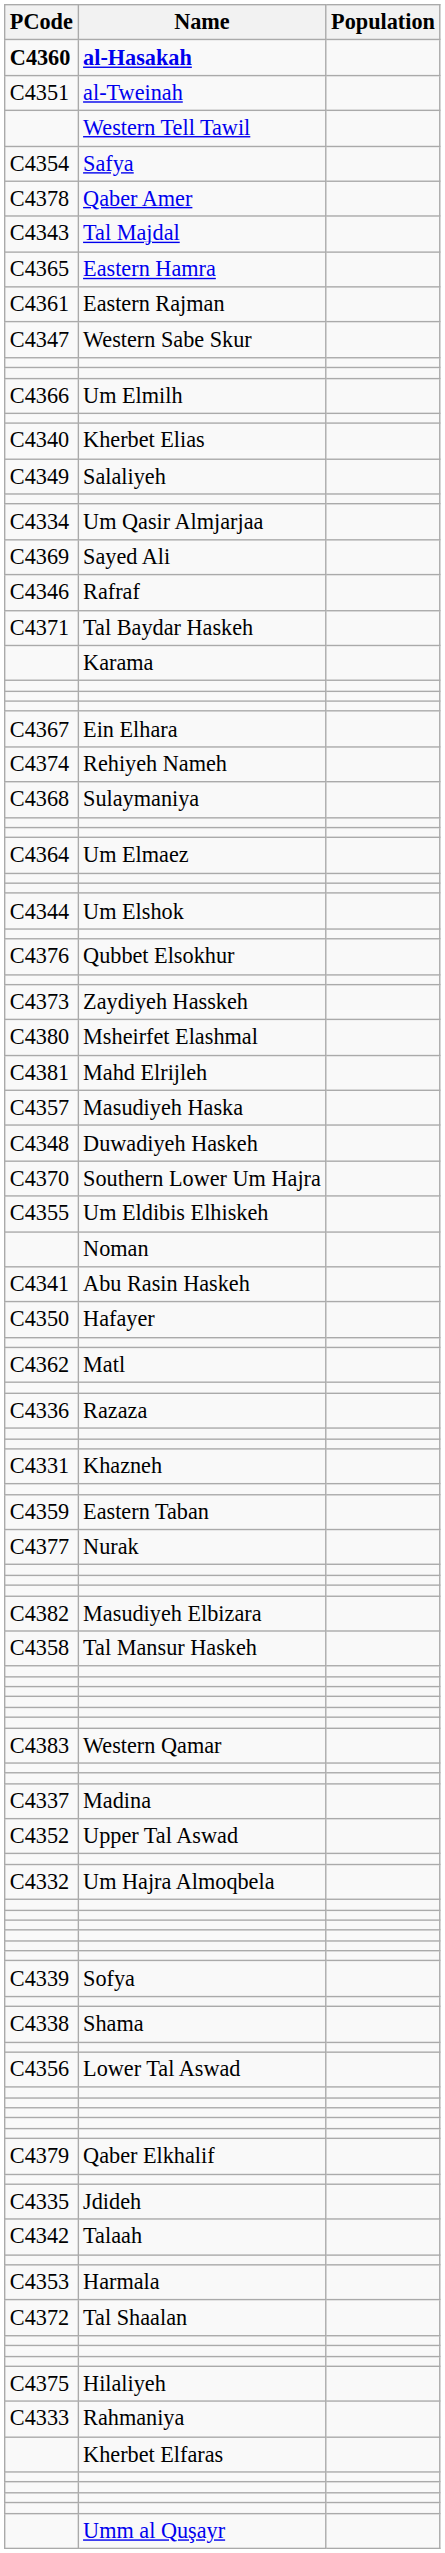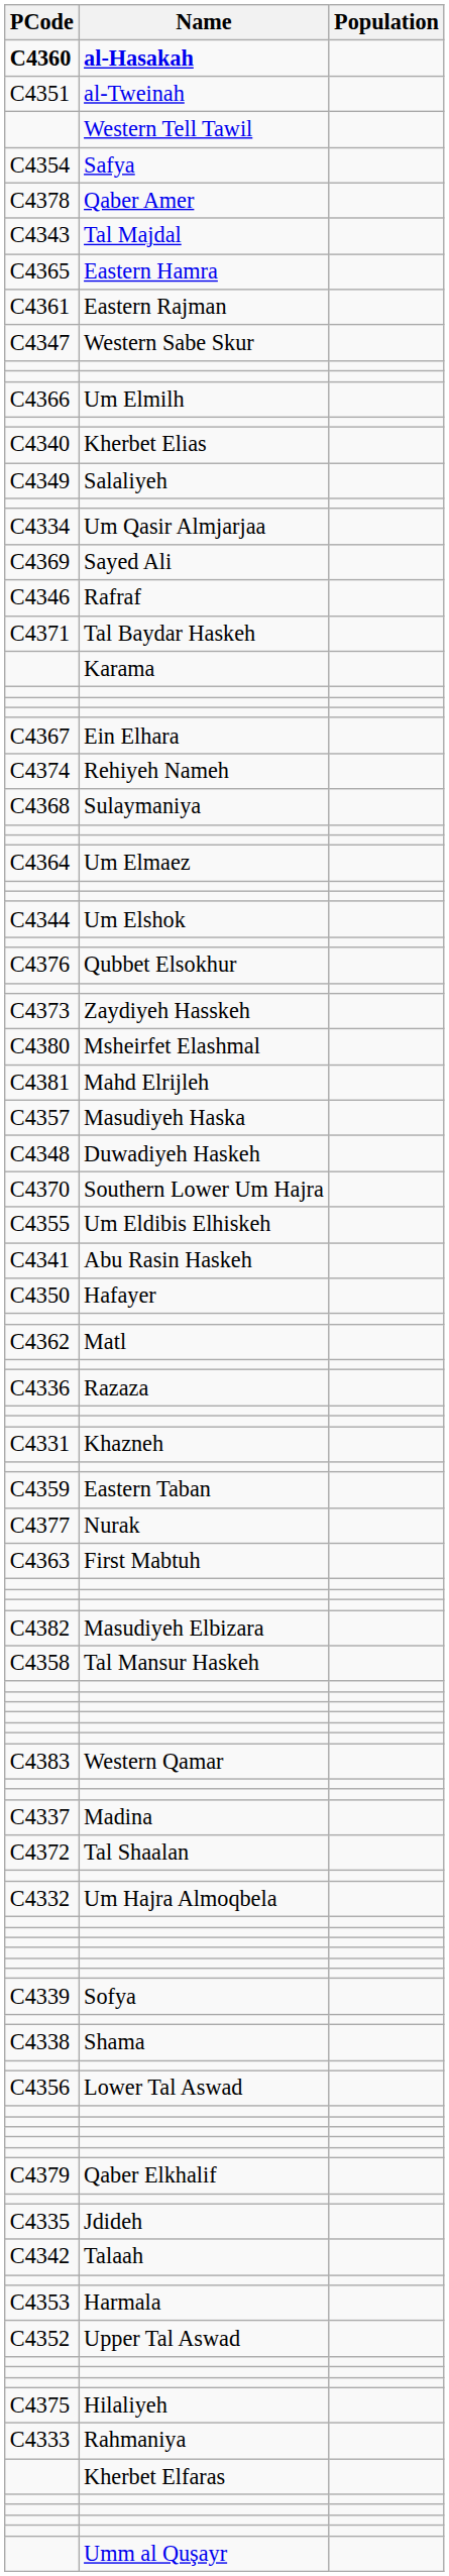 <table class="wikitable sortable">
 <tr>
 <th>PCode</th>
 <th>Name</th>
 <th>Population</th>
 </tr>
 <tr>
 <td><strong>C4360</strong></td>
 <td><strong><a href='#'>al-Hasakah</a></strong></td>
 <td align=right><strong></strong></td>
 </tr>
 <tr>
 <td>C4351</td>
 <td><a href='#'>al-Tweinah</a></td>
 <td align=right></td>
 </tr>
 <tr>
 <td></td>
 <td><a href='#'>Western Tell Tawil</a></td>
 <td align=right></td>
 </tr>
 <tr>
 <td>C4354</td>
 <td><a href='#'>Safya</a></td>
 <td align=right></td>
 </tr>
 <tr>
 <td>C4378</td>
 <td><a href='#'>Qaber Amer</a></td>
 <td align=right></td>
 </tr>
 <tr>
 <td>C4343</td>
 <td><a href='#'>Tal Majdal</a></td>
 <td align=right></td>
 </tr>
 <tr>
 <td>C4365</td>
 <td><a href='#'>Eastern Hamra</a></td>
 <td align=right></td>
 </tr>
 <tr>
 <td>C4361</td>
 <td>Eastern Rajman</td>
 <td align=right></td>
 </tr>
 <tr>
 <td>C4347</td>
 <td>Western Sabe Skur</td>
 <td align=right></td>
 </tr>
 <tr>
 <td></td>
 <td></td>
 <td align=right></td>
 </tr>
 <tr>
 <td></td>
 <td></td>
 <td align=right></td>
 </tr>
 <tr>
 <td>C4366</td>
 <td>Um Elmilh</td>
 <td align=right></td>
 </tr>
 <tr>
 <td></td>
 <td></td>
 <td align=right></td>
 </tr>
 <tr>
 <td>C4340</td>
 <td>Kherbet Elias</td>
 <td align=right></td>
 </tr>
 <tr>
 <td>C4349</td>
 <td>Salaliyeh</td>
 <td align=right></td>
 </tr>
 <tr>
 <td></td>
 <td></td>
 <td align=right></td>
 </tr>
 <tr>
 <td>C4334</td>
 <td>Um Qasir Almjarjaa</td>
 <td align=right></td>
 </tr>
 <tr>
 <td>C4369</td>
 <td>Sayed Ali</td>
 <td align=right></td>
 </tr>
 <tr>
 <td>C4346</td>
 <td>Rafraf</td>
 <td align=right></td>
 </tr>
 <tr>
 <td>C4371</td>
 <td>Tal Baydar Haskeh</td>
 <td align=right></td>
 </tr>
 <tr>
 <td></td>
 <td>Karama</td>
 <td align=right></td>
 </tr>
 <tr>
 <td></td>
 <td></td>
 <td align=right></td>
 </tr>
 <tr>
 <td></td>
 <td></td>
 <td align=right></td>
 </tr>
 <tr>
 <td></td>
 <td></td>
 <td align=right></td>
 </tr>
 <tr>
 <td>C4367</td>
 <td>Ein Elhara</td>
 <td align=right></td>
 </tr>
 <tr>
 <td>C4374</td>
 <td>Rehiyeh Nameh</td>
 <td align=right></td>
 </tr>
 <tr>
 <td>C4368</td>
 <td>Sulaymaniya</td>
 <td align=right></td>
 </tr>
 <tr>
 <td></td>
 <td></td>
 <td align=right></td>
 </tr>
 <tr>
 <td></td>
 <td></td>
 <td align=right></td>
 </tr>
 <tr>
 <td>C4364</td>
 <td>Um Elmaez</td>
 <td align=right></td>
 </tr>
 <tr>
 <td></td>
 <td></td>
 <td align=right></td>
 </tr>
 <tr>
 <td></td>
 <td></td>
 <td align=right></td>
 </tr>
 <tr>
 <td>C4344</td>
 <td>Um Elshok</td>
 <td align=right></td>
 </tr>
 <tr>
 <td></td>
 <td></td>
 <td align=right></td>
 </tr>
 <tr>
 <td>C4376</td>
 <td>Qubbet Elsokhur</td>
 <td align=right></td>
 </tr>
 <tr>
 <td></td>
 <td></td>
 <td align=right></td>
 </tr>
 <tr>
 <td>C4373</td>
 <td>Zaydiyeh Hasskeh</td>
 <td align=right></td>
 </tr>
 <tr>
 <td>C4380</td>
 <td>Msheirfet Elashmal</td>
 <td align=right></td>
 </tr>
 <tr>
 <td>C4381</td>
 <td>Mahd Elrijleh</td>
 <td align=right></td>
 </tr>
 <tr>
 <td>C4357</td>
 <td>Masudiyeh Haska</td>
 <td align=right></td>
 </tr>
 <tr>
 <td>C4348</td>
 <td>Duwadiyeh Haskeh</td>
 <td align=right></td>
 </tr>
 <tr>
 <td>C4370</td>
 <td>Southern Lower Um Hajra</td>
 <td align=right></td>
 </tr>
 <tr>
 <td>C4355</td>
 <td>Um Eldibis Elhiskeh</td>
 <td align=right></td>
 </tr>
 <tr>
-<td></td>
-<td>Noman</td>
-<td align=right></td>
-</tr>
-<tr>
 <td>C4341</td>
 <td>Abu Rasin Haskeh</td>
 <td align=right></td>
 </tr>
 <tr>
 <td>C4350</td>
 <td>Hafayer</td>
 <td align=right></td>
 </tr>
 <tr>
 <td></td>
 <td></td>
 <td align=right></td>
 </tr>
 <tr>
 <td>C4362</td>
 <td>Matl</td>
 <td align=right></td>
 </tr>
 <tr>
 <td></td>
 <td></td>
 <td align=right></td>
 </tr>
 <tr>
 <td>C4336</td>
 <td>Razaza</td>
 <td align=right></td>
 </tr>
 <tr>
 <td></td>
 <td></td>
 <td align=right></td>
 </tr>
 <tr>
 <td></td>
 <td></td>
 <td align=right></td>
 </tr>
 <tr>
 <td>C4331</td>
 <td>Khazneh</td>
 <td align=right></td>
 </tr>
 <tr>
 <td></td>
 <td></td>
 <td align=right></td>
 </tr>
 <tr>
 <td>C4359</td>
 <td>Eastern Taban</td>
 <td align=right></td>
 </tr>
 <tr>
 <td>C4377</td>
 <td>Nurak</td>
+<td align=right></td>
+</tr>
+<tr>
+<td>C4363</td>
+<td>First Mabtuh</td>
 <td align=right></td>
 </tr>
 <tr>
 <td></td>
 <td></td>
 <td align=right></td>
 </tr>
 <tr>
 <td></td>
 <td></td>
 <td align=right></td>
 </tr>
 <tr>
 <td></td>
 <td></td>
 <td align=right></td>
 </tr>
 <tr>
 <td>C4382</td>
 <td>Masudiyeh Elbizara</td>
 <td align=right></td>
 </tr>
 <tr>
 <td>C4358</td>
 <td>Tal Mansur Haskeh</td>
 <td align=right></td>
 </tr>
 <tr>
 <td></td>
 <td></td>
 <td align=right></td>
 </tr>
 <tr>
 <td></td>
 <td></td>
 <td align=right></td>
 </tr>
 <tr>
 <td></td>
 <td></td>
 <td align=right></td>
 </tr>
 <tr>
 <td></td>
 <td></td>
 <td align=right></td>
 </tr>
 <tr>
 <td></td>
 <td></td>
 <td align=right></td>
 </tr>
 <tr>
 <td></td>
 <td></td>
 <td align=right></td>
 </tr>
 <tr>
 <td>C4383</td>
 <td>Western Qamar</td>
 <td align=right></td>
 </tr>
 <tr>
 <td></td>
 <td></td>
 <td align=right></td>
 </tr>
 <tr>
 <td></td>
 <td></td>
 <td align=right></td>
 </tr>
 <tr>
 <td>C4337</td>
 <td>Madina</td>
 <td align=right></td>
 </tr>
 <tr>
-<td>C4352</td>
-<td>Upper Tal Aswad</td>
+<td>C4372</td>
+<td>Tal Shaalan</td>
 <td align=right></td>
 </tr>
 <tr>
 <td></td>
 <td></td>
 <td align=right></td>
 </tr>
 <tr>
 <td>C4332</td>
 <td>Um Hajra Almoqbela</td>
 <td align=right></td>
 </tr>
 <tr>
 <td></td>
 <td></td>
 <td align=right></td>
 </tr>
 <tr>
 <td></td>
 <td></td>
 <td align=right></td>
 </tr>
 <tr>
 <td></td>
 <td></td>
 <td align=right></td>
 </tr>
 <tr>
 <td></td>
 <td></td>
 <td align=right></td>
 </tr>
 <tr>
 <td></td>
 <td></td>
 <td align=right></td>
 </tr>
 <tr>
 <td></td>
 <td></td>
 <td align=right></td>
 </tr>
 <tr>
 <td>C4339</td>
 <td>Sofya</td>
 <td align=right></td>
 </tr>
 <tr>
 <td></td>
 <td></td>
 <td align=right></td>
 </tr>
 <tr>
 <td>C4338</td>
 <td>Shama</td>
 <td align=right></td>
 </tr>
 <tr>
 <td></td>
 <td></td>
 <td align=right></td>
 </tr>
 <tr>
 <td>C4356</td>
 <td>Lower Tal Aswad</td>
 <td align=right></td>
 </tr>
 <tr>
 <td></td>
 <td></td>
 <td align=right></td>
 </tr>
 <tr>
 <td></td>
 <td></td>
 <td align=right></td>
 </tr>
 <tr>
 <td></td>
 <td></td>
 <td align=right></td>
 </tr>
 <tr>
 <td></td>
 <td></td>
 <td align=right></td>
 </tr>
 <tr>
 <td></td>
 <td></td>
 <td align=right></td>
 </tr>
 <tr>
 <td>C4379</td>
 <td>Qaber Elkhalif</td>
 <td align=right></td>
 </tr>
 <tr>
 <td></td>
 <td></td>
 <td align=right></td>
 </tr>
 <tr>
 <td>C4335</td>
 <td>Jdideh</td>
 <td align=right></td>
 </tr>
 <tr>
 <td>C4342</td>
 <td>Talaah</td>
 <td align=right></td>
 </tr>
 <tr>
 <td></td>
 <td></td>
 <td align=right></td>
 </tr>
 <tr>
 <td>C4353</td>
 <td>Harmala</td>
 <td align=right></td>
 </tr>
 <tr>
-<td>C4372</td>
-<td>Tal Shaalan</td>
+<td>C4352</td>
+<td>Upper Tal Aswad</td>
 <td align=right></td>
 </tr>
 <tr>
 <td></td>
 <td></td>
 <td align=right></td>
 </tr>
 <tr>
 <td></td>
 <td></td>
 <td align=right></td>
 </tr>
 <tr>
 <td></td>
 <td></td>
 <td align=right></td>
 </tr>
 <tr>
 <td>C4375</td>
 <td>Hilaliyeh</td>
 <td align=right></td>
 </tr>
 <tr>
 <td>C4333</td>
 <td>Rahmaniya</td>
 <td align=right></td>
 </tr>
 <tr>
 <td></td>
 <td>Kherbet Elfaras</td>
 <td align=right></td>
 </tr>
 <tr>
 <td></td>
 <td></td>
 <td align=right></td>
 </tr>
 <tr>
 <td></td>
 <td></td>
 <td align=right></td>
 </tr>
 <tr>
 <td></td>
 <td></td>
 <td align=right></td>
 </tr>
 <tr>
 <td></td>
 <td></td>
 <td align=right></td>
 </tr>
 <tr>
 <td></td>
 <td><a href='#'>Umm al Quşayr</a></td>
 <td></td>
 </tr>
 </table>
